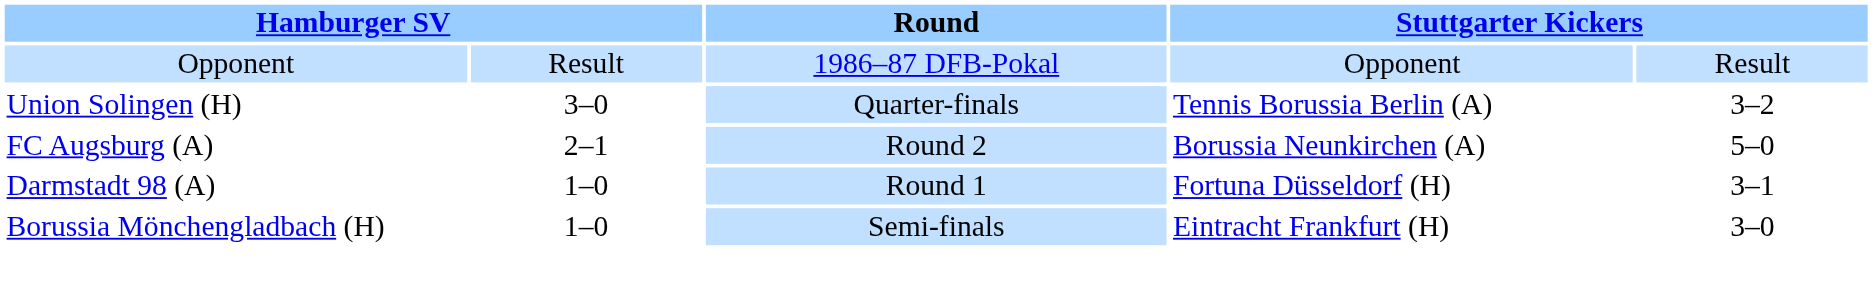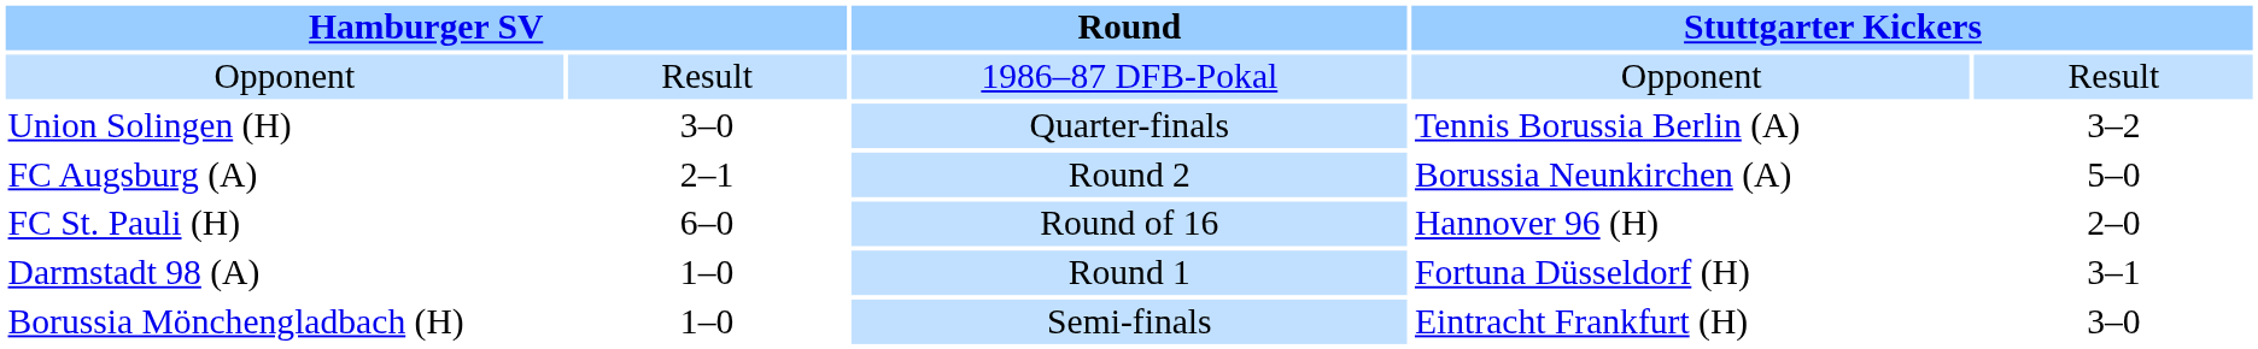 <table style="width:80%; text-align:center;">
 <tr style="vertical-align:top; background:#99CCFF;">
 <th colspan="2"><a href='#'>Hamburger SV</a></th>
 <th style="width:20%">Round</th>
 <th colspan="2"><a href='#'>Stuttgarter Kickers</a></th>
 </tr>
 <tr style="vertical-align:top; background:#C1E0FF;">
 <td style="width:20%">Opponent</td>
 <td style="width:10%">Result</td>
 <td><a href='#'>1986–87 DFB-Pokal</a></td>
 <td style="width:20%">Opponent</td>
 <td style="width:10%">Result</td>
 </tr>
 <tr>
 <td align="left"><a href='#'>Union Solingen</a> (H)</td>
 <td>3–0</td>
 <td style="background:#C1E0FF;">Quarter-finals</td>
 <td align="left"><a href='#'>Tennis Borussia Berlin</a> (A)</td>
 <td>3–2</td>
 </tr>
 <tr>
 <td align="left"><a href='#'>FC Augsburg</a> (A)</td>
 <td>2–1</td>
 <td style="background:#C1E0FF;">Round 2</td>
 <td align="left"><a href='#'>Borussia Neunkirchen</a> (A)</td>
 <td>5–0</td>
 </tr>
 <tr>
+<td align="left"><a href='#'>FC St. Pauli</a> (H)</td>
+<td>6–0</td>
+<td style="background:#C1E0FF;">Round of 16</td>
+<td align="left"><a href='#'>Hannover 96</a> (H)</td>
+<td>2–0</td>
+</tr>
+<tr>
 <td align="left"><a href='#'>Darmstadt 98</a> (A)</td>
 <td>1–0</td>
 <td style="background:#C1E0FF;">Round 1</td>
 <td align="left"><a href='#'>Fortuna Düsseldorf</a> (H)</td>
 <td>3–1</td>
 </tr>
 <tr>
 <td align="left"><a href='#'>Borussia Mönchengladbach</a> (H)</td>
 <td>1–0</td>
 <td style="background:#C1E0FF;">Semi-finals</td>
 <td align="left"><a href='#'>Eintracht Frankfurt</a> (H)</td>
 <td>3–0</td>
 </tr>
 </table>
